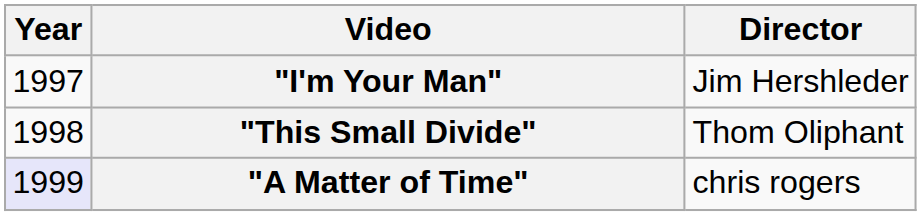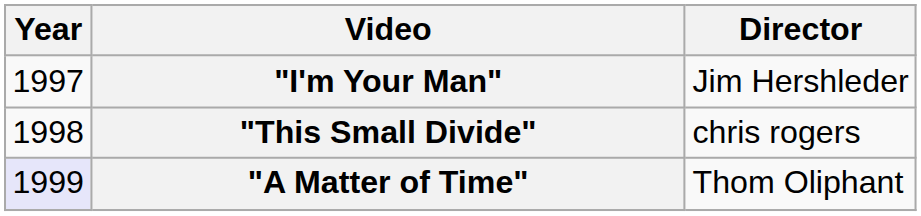 <table class="wikitable plainrowheaders">
 <tr>
 <th>Year</th>
 <th style="width:18em;">Video</th>
 <th>Director</th>
 </tr>
 <tr>
 <td>1997</td>
 <th scope="row">"I'm Your Man"</th>
 <td>Jim Hershleder</td>
 </tr>
 <tr>
 <td>1998</td>
 <th scope="row">"This Small Divide"</th>
-<td>Thom Oliphant</td>
+<td>chris rogers</td>
 </tr>
 <tr>
 <td style="background: lavender;">1999</td>
 <th scope="row">"A Matter of Time"</th>
-<td>chris rogers</td>
+<td>Thom Oliphant</td>
 </tr>
 </table>
